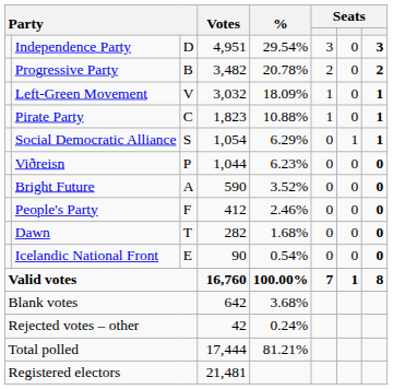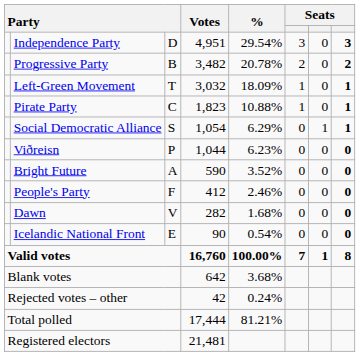 <table class="wikitable" border="1" style="text-align:right;">
 <tr>
 <th style="text-align:left;" valign=bottom rowspan=2 colspan=3>Party</th>
 <th align=center valign=bottom rowspan=2 width="50">Votes</th>
 <th align=center valign=bottom rowspan=2 width="50">%</th>
 <th colspan=3>Seats</th>
 </tr>
 <tr>
 <th align=center valign=bottom width="20"><small></small></th>
 <th align=center valign=bottom width="20"><small><a href='#'></a></small></th>
 <th align=center valign=bottom width="20"><small></small></th>
 </tr>
 <tr>
 <td></td>
 <td align=left><a href='#'>Independence Party</a></td>
 <td align=left>D</td>
 <td>4,951</td>
 <td>29.54%</td>
 <td>3</td>
 <td>0</td>
 <td><strong>3</strong></td>
 </tr>
 <tr>
 <td></td>
 <td align=left><a href='#'>Progressive Party</a></td>
 <td align=left>B</td>
 <td>3,482</td>
 <td>20.78%</td>
 <td>2</td>
 <td>0</td>
 <td><strong>2</strong></td>
 </tr>
 <tr>
 <td></td>
 <td align=left><a href='#'>Left-Green Movement</a></td>
-<td align=left>V</td>
+<td align=left>T</td>
 <td>3,032</td>
 <td>18.09%</td>
 <td>1</td>
 <td>0</td>
 <td><strong>1</strong></td>
 </tr>
 <tr>
 <td></td>
 <td align=left><a href='#'>Pirate Party</a></td>
 <td align=left>C</td>
 <td>1,823</td>
 <td>10.88%</td>
 <td>1</td>
 <td>0</td>
 <td><strong>1</strong></td>
 </tr>
 <tr>
 <td></td>
 <td align=left style="white-space: nowrap;"><a href='#'>Social Democratic Alliance</a></td>
 <td align=left>S</td>
 <td>1,054</td>
 <td>6.29%</td>
 <td>0</td>
 <td>1</td>
 <td><strong>1</strong></td>
 </tr>
 <tr>
 <td></td>
 <td align=left><a href='#'>Viðreisn</a></td>
 <td align=left>P</td>
 <td>1,044</td>
 <td>6.23%</td>
 <td>0</td>
 <td>0</td>
 <td><strong>0</strong></td>
 </tr>
 <tr>
 <td></td>
 <td align=left><a href='#'>Bright Future</a></td>
 <td align=left>A</td>
 <td>590</td>
 <td>3.52%</td>
 <td>0</td>
 <td>0</td>
 <td><strong>0</strong></td>
 </tr>
 <tr>
 <td></td>
 <td align=left><a href='#'>People's Party</a></td>
 <td align=left>F</td>
 <td>412</td>
 <td>2.46%</td>
 <td>0</td>
 <td>0</td>
 <td><strong>0</strong></td>
 </tr>
 <tr>
 <td></td>
 <td align=left><a href='#'>Dawn</a></td>
-<td align=left>T</td>
+<td align=left>V</td>
 <td>282</td>
 <td>1.68%</td>
 <td>0</td>
 <td>0</td>
 <td><strong>0</strong></td>
 </tr>
 <tr>
 <td></td>
 <td align=left><a href='#'>Icelandic National Front</a></td>
 <td align=left>E</td>
 <td>90</td>
 <td>0.54%</td>
 <td>0</td>
 <td>0</td>
 <td><strong>0</strong></td>
 </tr>
 <tr style="font-weight:bold">
 <td align=left colspan=3>Valid votes</td>
 <td>16,760</td>
 <td>100.00%</td>
 <td>7</td>
 <td>1</td>
 <td>8</td>
 </tr>
 <tr>
 <td align=left colspan=3>Blank votes</td>
 <td>642</td>
 <td>3.68%</td>
 <td></td>
 <td></td>
 <td></td>
 </tr>
 <tr>
 <td align=left colspan=3>Rejected votes – other</td>
 <td>42</td>
 <td>0.24%</td>
 <td></td>
 <td></td>
 <td></td>
 </tr>
 <tr>
 <td align=left colspan=3>Total polled</td>
 <td>17,444</td>
 <td>81.21%</td>
 <td></td>
 <td></td>
 <td></td>
 </tr>
 <tr>
 <td align=left colspan=3>Registered electors</td>
 <td>21,481</td>
 <td></td>
 <td></td>
 <td></td>
 <td></td>
 </tr>
 </table>
